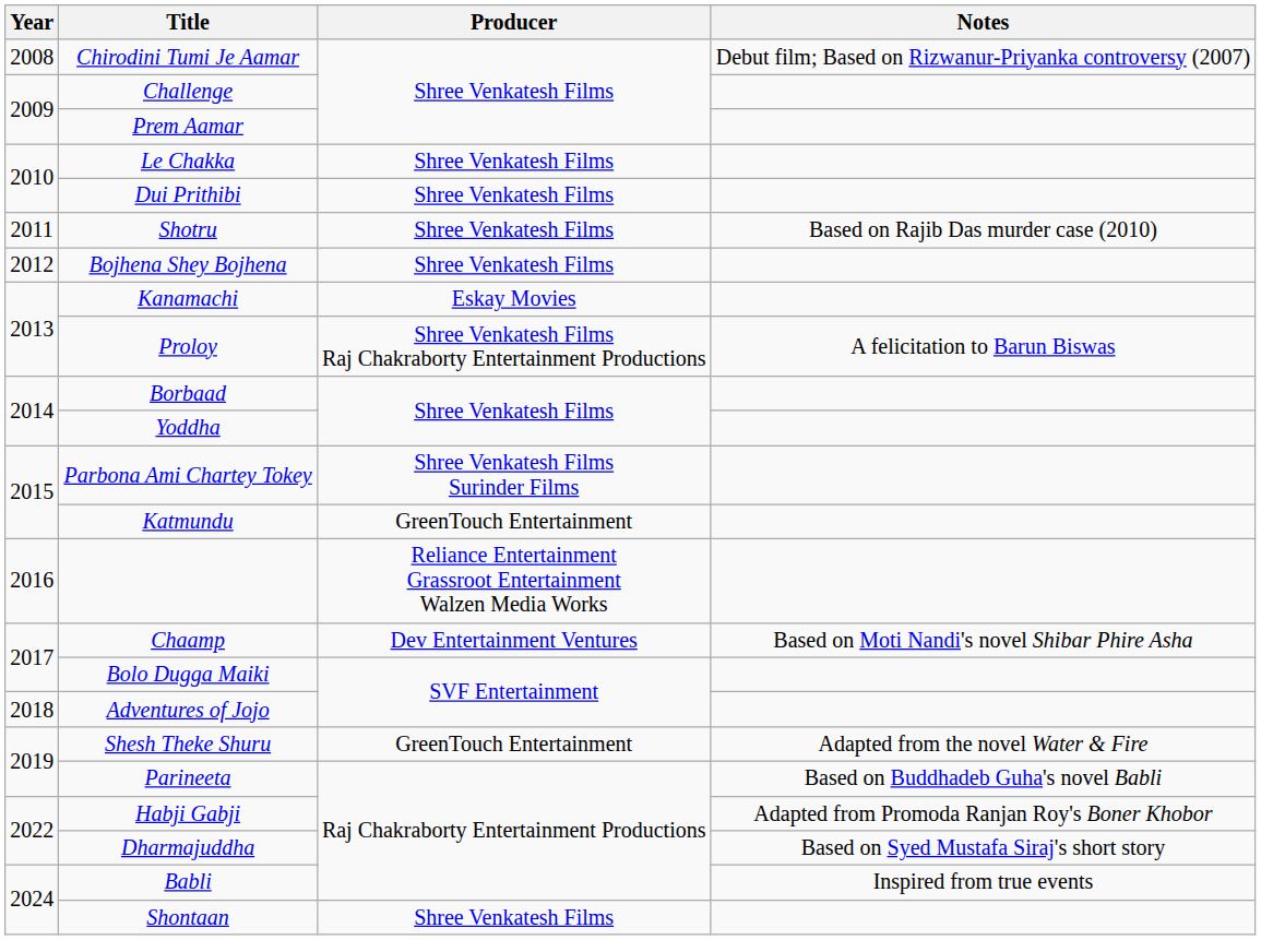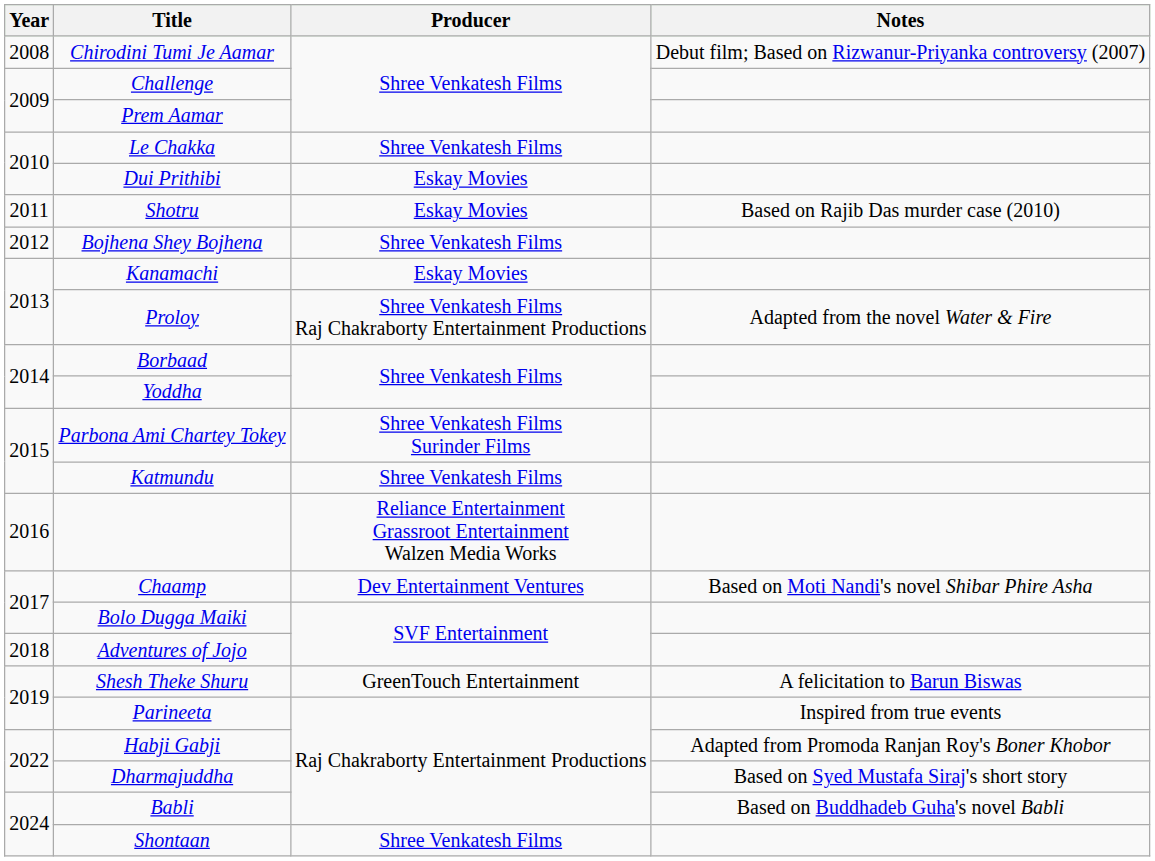 <table class="wikitable" style=" text-align:center">
 <tr style="background:#cfc; text-align:center;">
 <th>Year</th>
 <th>Title</th>
 <th>Producer</th>
 <th>Notes</th>
 </tr>
 <tr>
 <td>2008</td>
 <td><em><a href='#'>Chirodini Tumi Je Aamar</a></em></td>
 <td rowspan="3"><a href='#'>Shree Venkatesh Films</a></td>
 <td>Debut film; Based on <a href='#'>Rizwanur-Priyanka controversy</a> (2007)</td>
 </tr>
 <tr>
 <td rowspan="2">2009</td>
 <td><em><a href='#'>Challenge</a></em></td>
 <td></td>
 </tr>
 <tr>
 <td><em><a href='#'>Prem Aamar</a></em></td>
 <td></td>
 </tr>
 <tr>
 <td rowspan="2">2010</td>
 <td><em><a href='#'>Le Chakka</a></em></td>
 <td><a href='#'>Shree Venkatesh Films</a></td>
 <td></td>
 </tr>
 <tr>
 <td><em><a href='#'>Dui Prithibi</a></em></td>
-<td><a href='#'>Shree Venkatesh Films</a></td>
+<td><a href='#'>Eskay Movies</a></td>
 <td></td>
 </tr>
 <tr>
 <td>2011</td>
 <td><em><a href='#'>Shotru</a></em></td>
-<td><a href='#'>Shree Venkatesh Films</a></td>
+<td><a href='#'>Eskay Movies</a></td>
 <td>Based on Rajib Das murder case (2010)</td>
 </tr>
 <tr>
 <td>2012</td>
 <td><em><a href='#'>Bojhena Shey Bojhena</a></em></td>
 <td><a href='#'>Shree Venkatesh Films</a></td>
 <td></td>
 </tr>
 <tr>
 <td rowspan="2">2013</td>
 <td><em><a href='#'>Kanamachi</a></em></td>
 <td><a href='#'>Eskay Movies</a></td>
 <td></td>
 </tr>
 <tr>
 <td><em><a href='#'>Proloy</a></em></td>
 <td><a href='#'>Shree Venkatesh Films</a><br>Raj Chakraborty Entertainment Productions</td>
-<td>A felicitation to <a href='#'>Barun Biswas</a></td>
+<td>Adapted from the novel <em>Water & Fire</em></td>
 </tr>
 <tr>
 <td rowspan="2">2014</td>
 <td><em><a href='#'>Borbaad</a></em></td>
 <td rowspan="2"><a href='#'>Shree Venkatesh Films</a></td>
 <td></td>
 </tr>
 <tr>
 <td><em><a href='#'>Yoddha</a></em></td>
 <td></td>
 </tr>
 <tr>
 <td rowspan="2">2015</td>
 <td><em><a href='#'>Parbona Ami Chartey Tokey</a></em></td>
 <td><a href='#'>Shree Venkatesh Films</a><br><a href='#'>Surinder Films</a></td>
 <td></td>
 </tr>
 <tr>
 <td><em><a href='#'>Katmundu</a></em></td>
-<td>GreenTouch Entertainment</td>
+<td><a href='#'>Shree Venkatesh Films</a></td>
 <td></td>
 </tr>
 <tr>
 <td>2016</td>
 <td></td>
 <td><a href='#'>Reliance Entertainment</a><br><a href='#'>Grassroot Entertainment</a><br>Walzen Media Works</td>
 <td></td>
 </tr>
 <tr>
 <td rowspan="2">2017</td>
 <td><em><a href='#'>Chaamp</a></em></td>
 <td><a href='#'>Dev Entertainment Ventures</a></td>
 <td>Based on <a href='#'>Moti Nandi</a>'s novel <em>Shibar Phire Asha</em></td>
 </tr>
 <tr>
 <td><em><a href='#'>Bolo Dugga Maiki</a></em></td>
 <td rowspan="2"><a href='#'>SVF Entertainment</a></td>
 <td></td>
 </tr>
 <tr>
 <td>2018</td>
 <td><em><a href='#'>Adventures of Jojo</a></em></td>
 <td></td>
 </tr>
 <tr>
 <td rowspan="2">2019</td>
 <td><em><a href='#'>Shesh Theke Shuru</a></em></td>
 <td>GreenTouch Entertainment</td>
-<td>Adapted from the novel <em>Water & Fire</em></td>
+<td>A felicitation to <a href='#'>Barun Biswas</a></td>
 </tr>
 <tr>
 <td><em><a href='#'>Parineeta</a></em></td>
 <td rowspan="4">Raj Chakraborty Entertainment Productions</td>
-<td>Based on <a href='#'>Buddhadeb Guha</a>'s novel <em>Babli</em></td>
+<td>Inspired from true events</td>
 </tr>
 <tr>
 <td rowspan="2">2022</td>
 <td><em><a href='#'>Habji Gabji</a></em></td>
 <td>Adapted from Promoda Ranjan Roy's <em>Boner Khobor</em></td>
 </tr>
 <tr>
 <td><em><a href='#'>Dharmajuddha</a></em></td>
 <td>Based on <a href='#'>Syed Mustafa Siraj</a>'s short story</td>
 </tr>
 <tr>
 <td rowspan="2">2024</td>
 <td><em><a href='#'>Babli</a></em></td>
-<td>Inspired from true events</td>
+<td>Based on <a href='#'>Buddhadeb Guha</a>'s novel <em>Babli</em></td>
 </tr>
 <tr>
 <td><em><a href='#'>Shontaan</a></em></td>
 <td><a href='#'>Shree Venkatesh Films</a></td>
 <td></td>
 </tr>
 </table>
